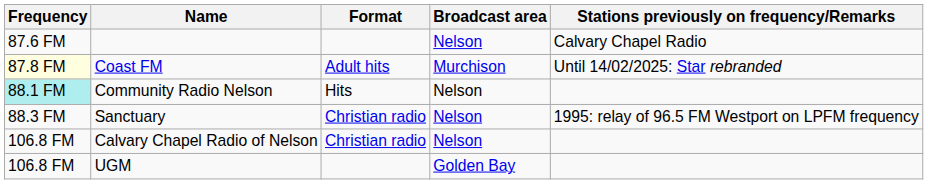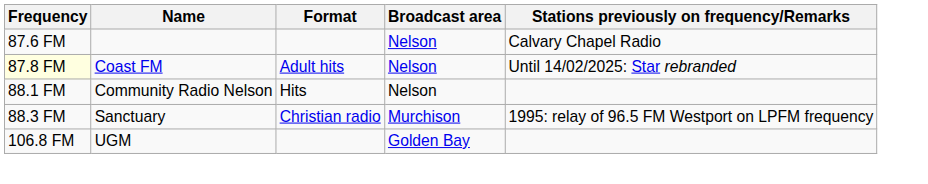 <table class="wikitable sortable">
 <tr>
 <th scope="col">Frequency</th>
 <th scope="col">Name</th>
 <th scope="col">Format</th>
 <th scope="col">Broadcast area</th>
 <th scope="col">Stations previously on frequency/Remarks</th>
 </tr>
 <tr>
 <td>87.6 FM</td>
 <td></td>
 <td></td>
 <td><a href='#'>Nelson</a></td>
 <td>Calvary Chapel Radio</td>
 </tr>
 <tr>
 <td style="background: lightyellow;">87.8 FM</td>
 <td><a href='#'>Coast FM</a></td>
 <td><a href='#'>Adult hits</a></td>
-<td><a href='#'>Murchison</a></td>
+<td><a href='#'>Nelson</a></td>
 <td>Until 14/02/2025: <a href='#'>Star</a> <em>rebranded</em></td>
 </tr>
 <tr>
-<td style="background: paleturquoise;">88.1 FM</td>
+<td>88.1 FM</td>
 <td>Community Radio Nelson</td>
 <td>Hits</td>
 <td>Nelson</td>
 <td></td>
 </tr>
 <tr>
 <td>88.3 FM</td>
 <td>Sanctuary</td>
 <td><a href='#'>Christian radio</a></td>
-<td><a href='#'>Nelson</a></td>
+<td><a href='#'>Murchison</a></td>
 <td>1995: relay of 96.5 FM Westport on LPFM frequency</td>
-</tr>
-<tr>
-<td>106.8 FM</td>
-<td>Calvary Chapel Radio of Nelson</td>
-<td><a href='#'>Christian radio</a></td>
-<td><a href='#'>Nelson</a></td>
-<td></td>
 </tr>
 <tr>
 <td>106.8 FM</td>
 <td>UGM</td>
 <td></td>
 <td><a href='#'>Golden Bay</a></td>
 <td></td>
 </tr>
 </table>
